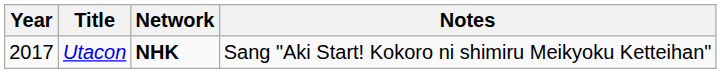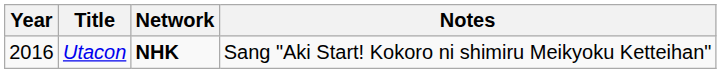 <table class="wikitable">
 <tr>
 <th>Year</th>
 <th>Title</th>
 <th>Network</th>
 <th>Notes</th>
 </tr>
 <tr>
-<td>2017</td>
+<td>2016</td>
 <td><em><a href='#'>Utacon</a></em></td>
 <td><strong>NHK</strong></td>
 <td>Sang "Aki Start! Kokoro ni shimiru Meikyoku Ketteihan"</td>
 </tr>
 </table>
